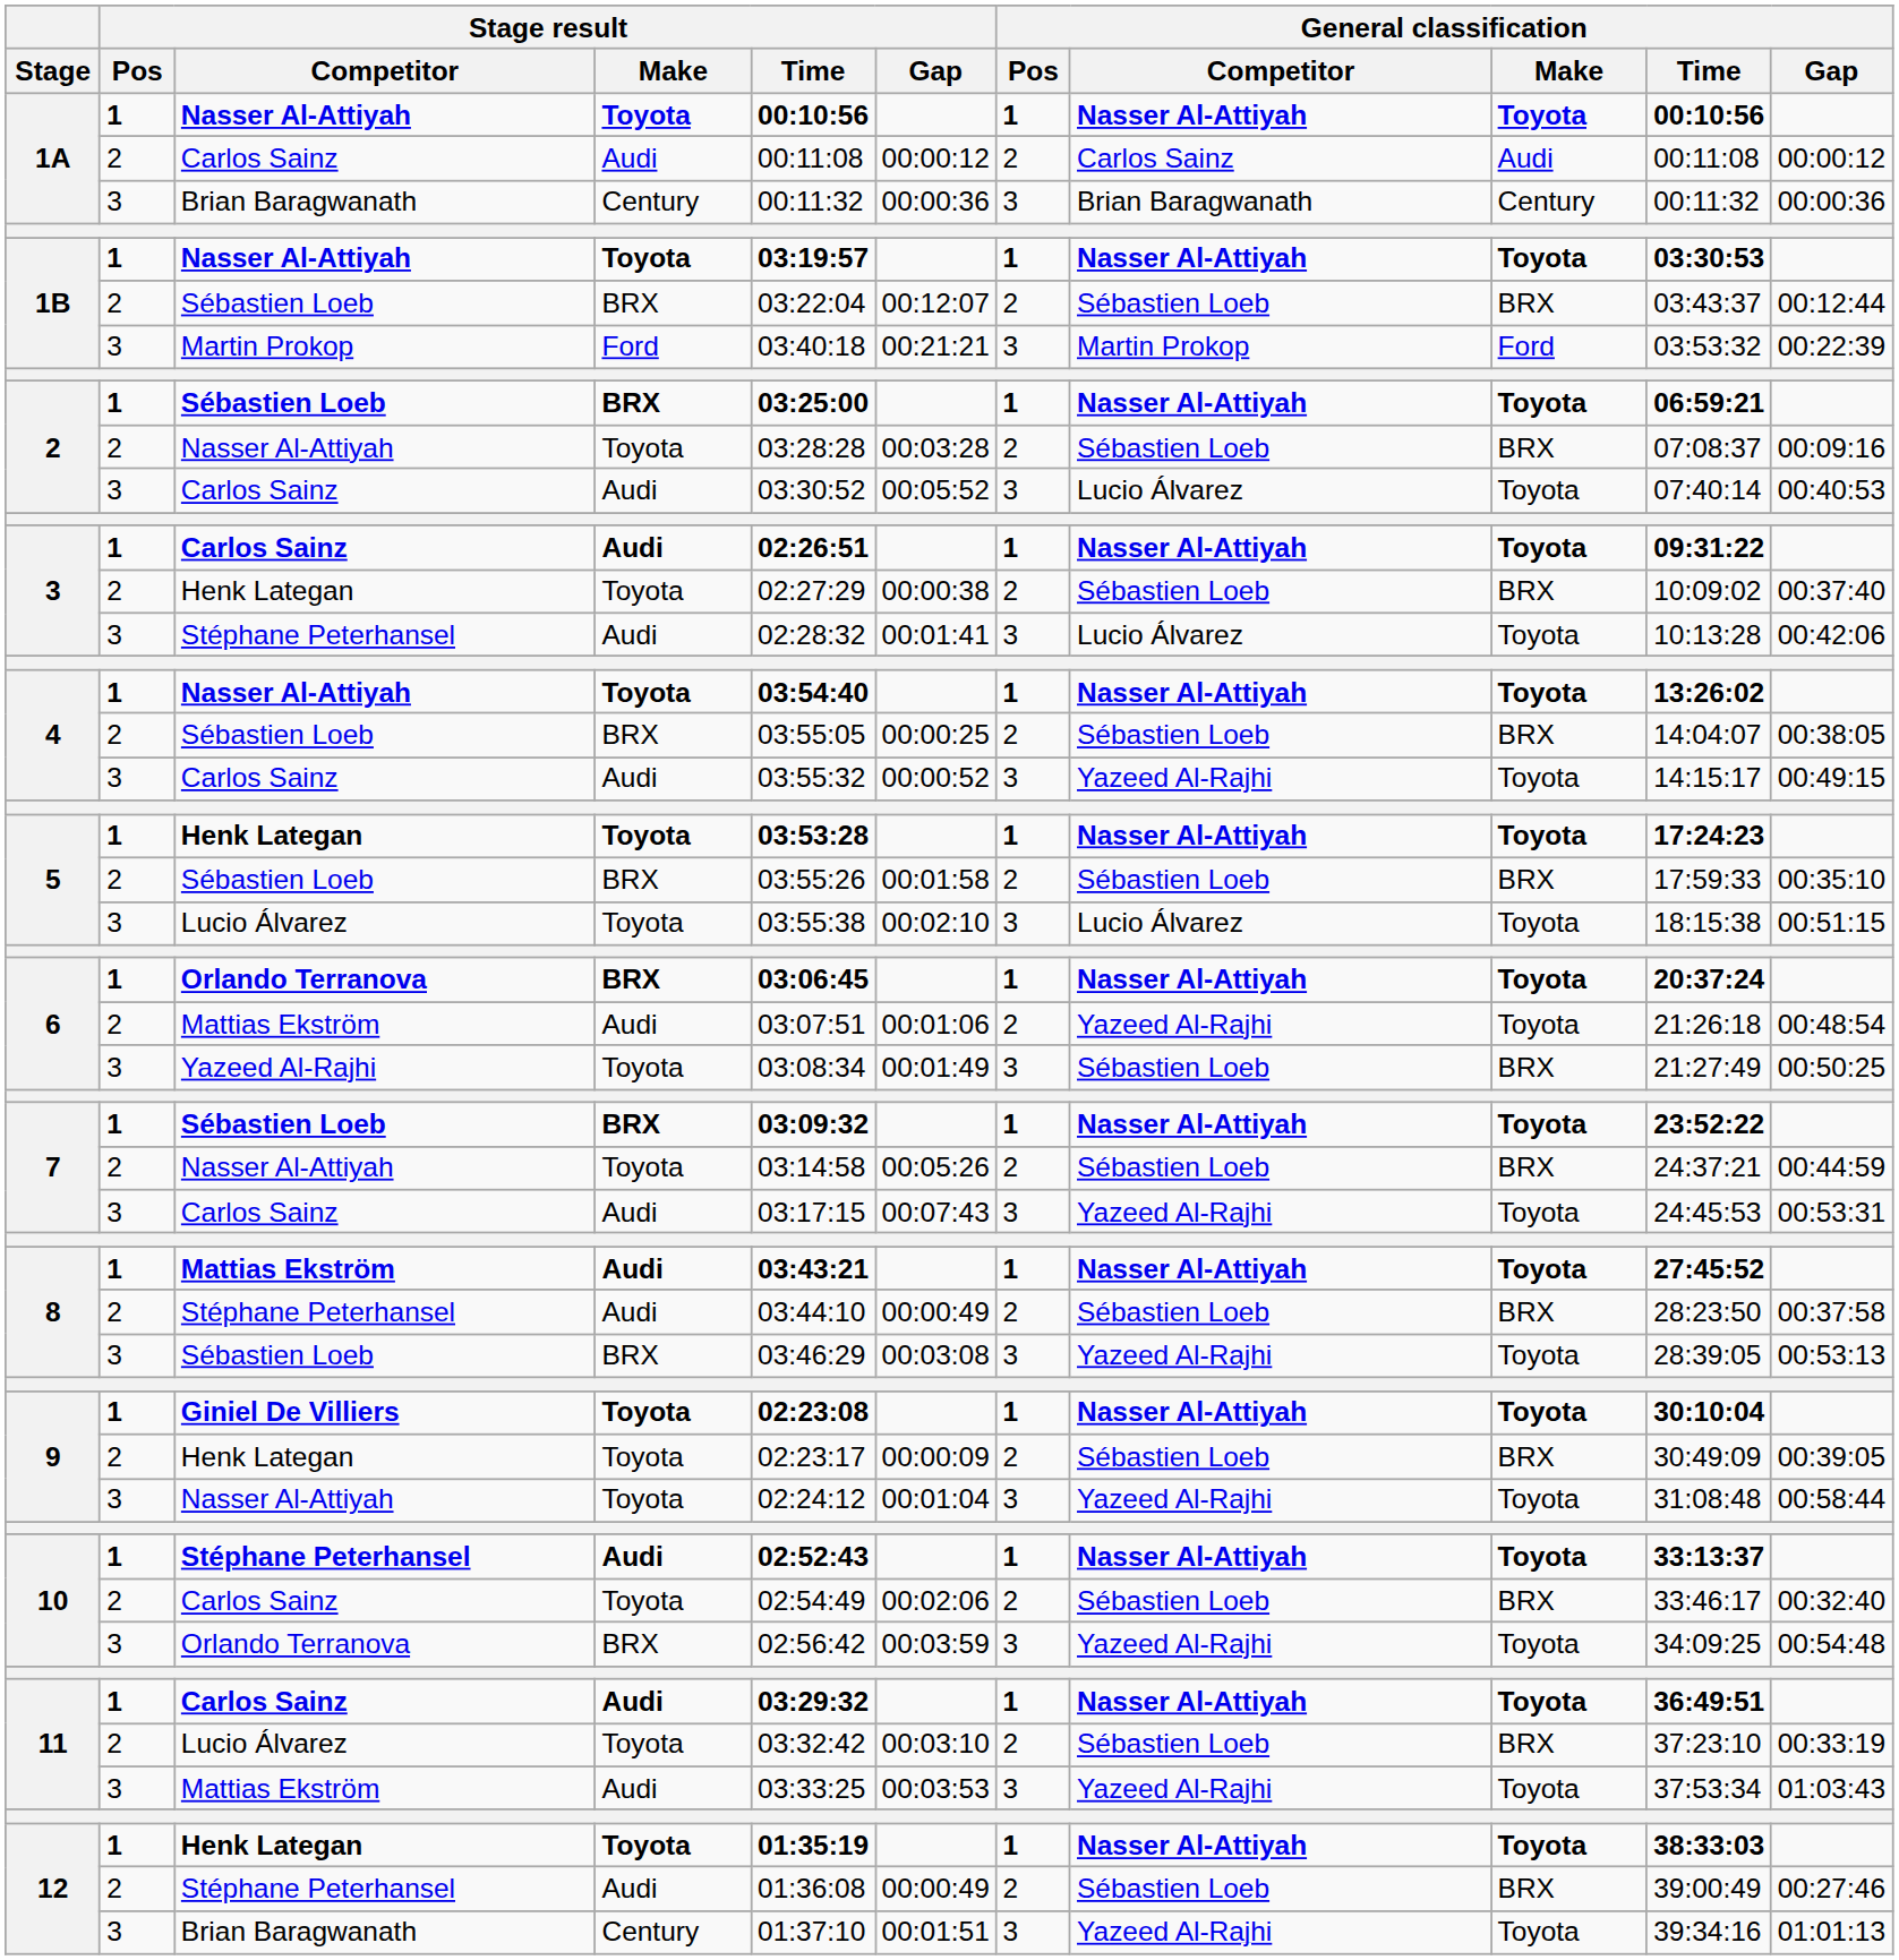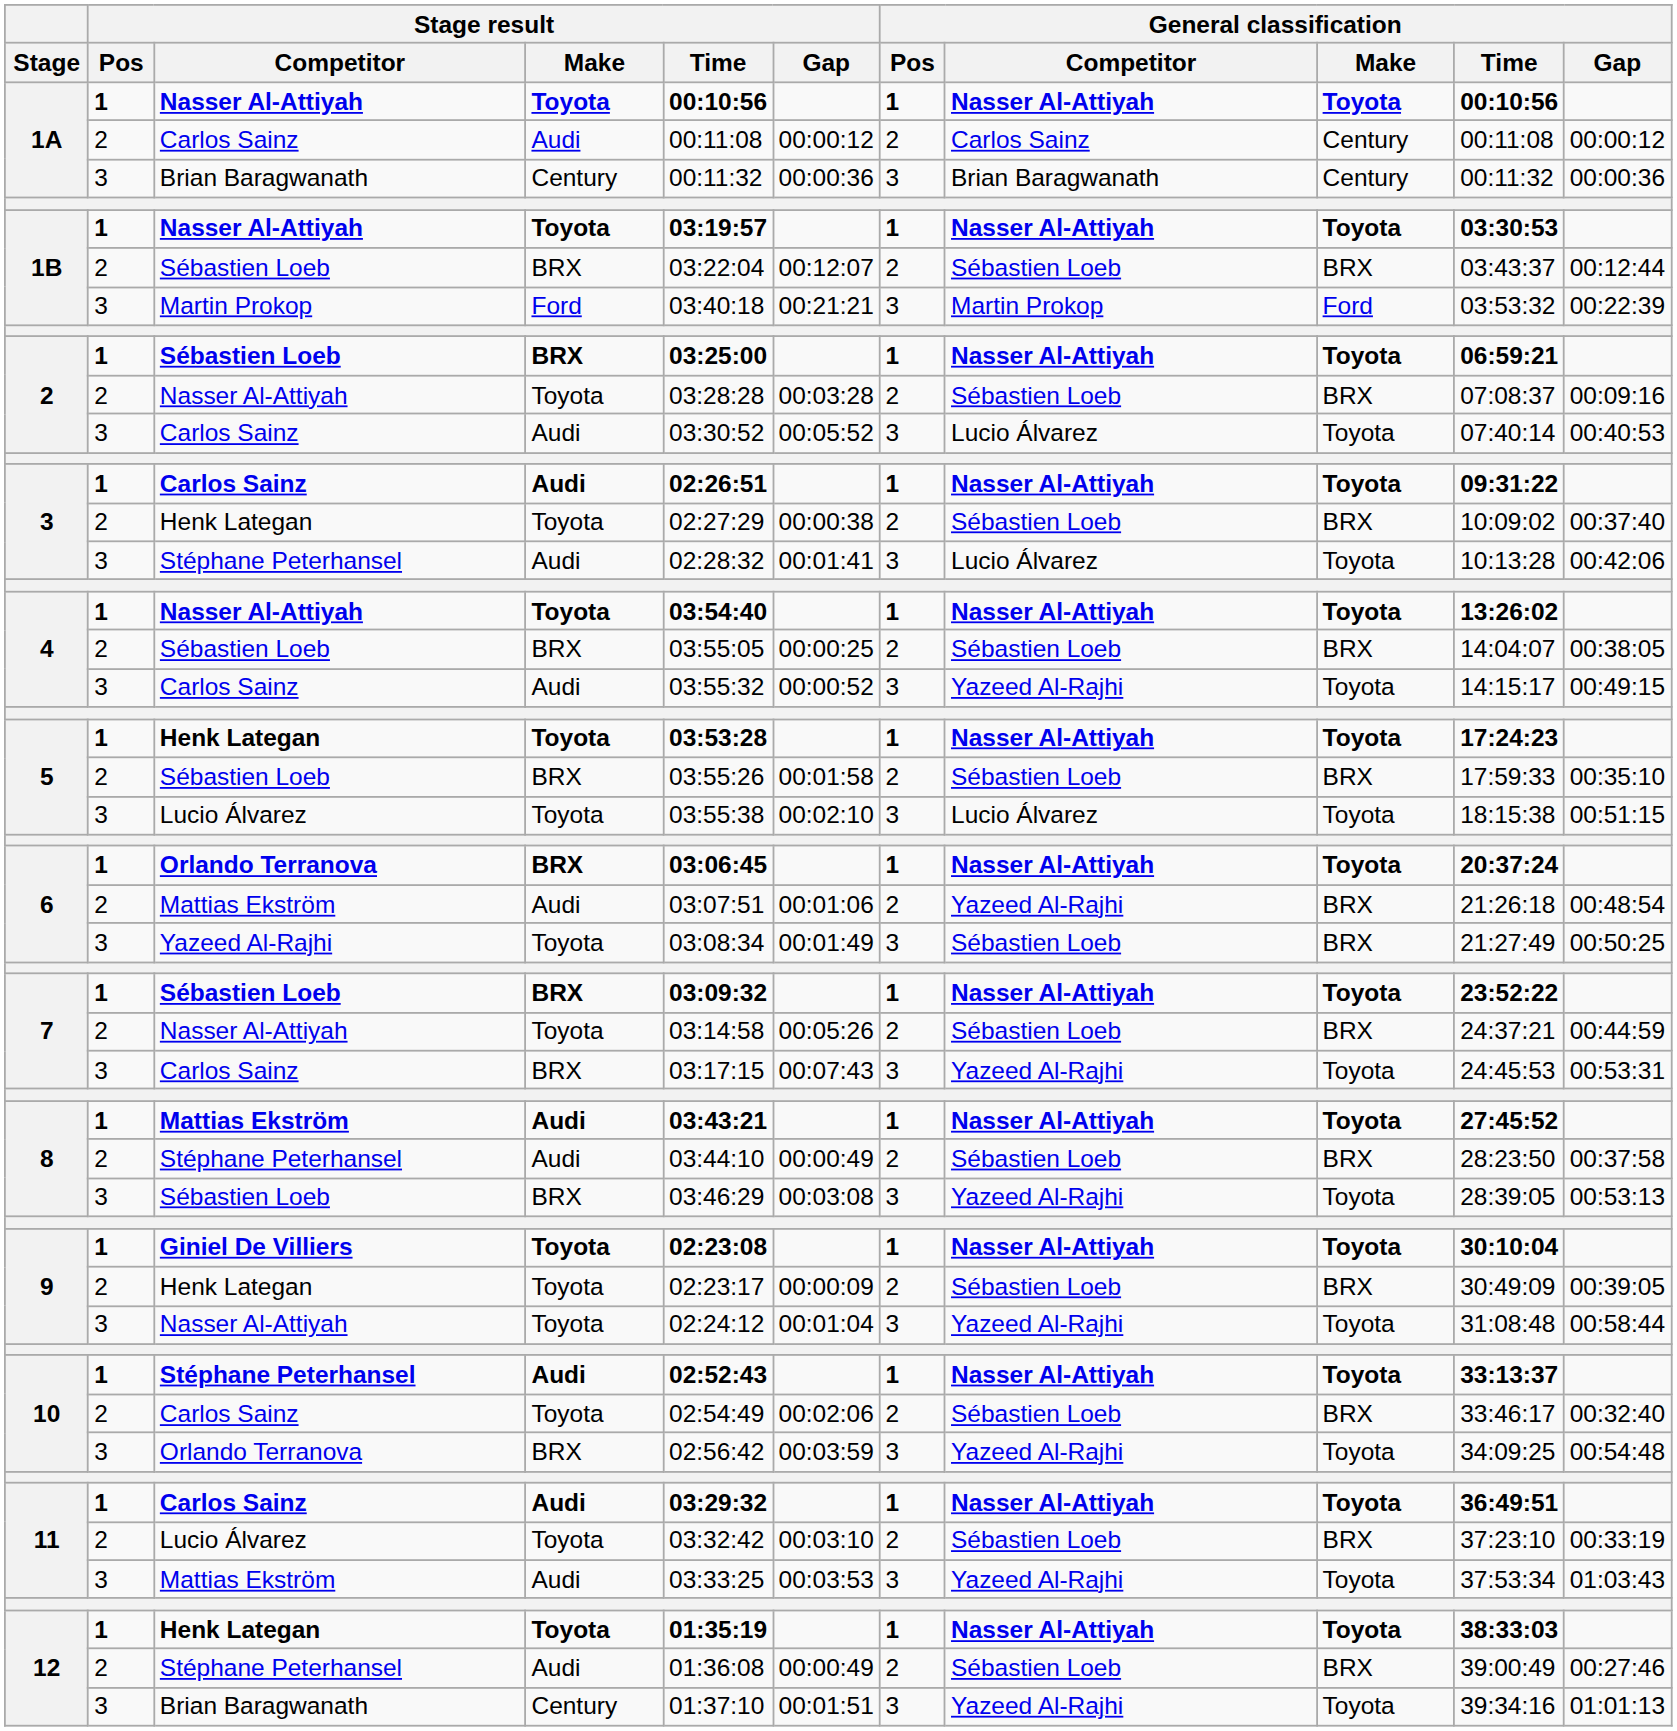 <table class="wikitable" style="font-size:85%;">
 <tr>
 <th></th>
 <th colspan=5>Stage result</th>
 <th colspan=5>General classification</th>
 </tr>
 <tr>
 <th style="width:40px;">Stage</th>
 <th style="width:30px;">Pos</th>
 <th style="width:200px;">Competitor</th>
 <th style="width:70px;">Make</th>
 <th style="width:40px;">Time</th>
 <th style="width:40px;">Gap</th>
 <th style="width:30px;">Pos</th>
 <th style="width:200px;">Competitor</th>
 <th style="width:70px;">Make</th>
 <th style="width:40px;">Time</th>
 <th style="width:40px;">Gap</th>
 </tr>
 <tr>
 <th rowspan=3>1A</th>
 <td><strong>1</strong></td>
 <td><strong> <a href='#'>Nasser Al-Attiyah</a></strong></td>
 <td><strong><a href='#'>Toyota</a></strong></td>
 <td><strong>00:10:56</strong></td>
 <td></td>
 <td><strong>1</strong></td>
 <td><strong> <a href='#'>Nasser Al-Attiyah</a></strong></td>
 <td><strong><a href='#'>Toyota</a></strong></td>
 <td><strong>00:10:56</strong></td>
 <td></td>
 </tr>
 <tr>
 <td>2</td>
 <td> <a href='#'>Carlos Sainz</a></td>
 <td><a href='#'>Audi</a></td>
 <td>00:11:08</td>
 <td>00:00:12</td>
 <td>2</td>
 <td> <a href='#'>Carlos Sainz</a></td>
-<td><a href='#'>Audi</a></td>
+<td>Century</td>
 <td>00:11:08</td>
 <td>00:00:12</td>
 </tr>
 <tr>
 <td>3</td>
 <td> Brian Baragwanath</td>
 <td>Century</td>
 <td>00:11:32</td>
 <td>00:00:36</td>
 <td>3</td>
 <td> Brian Baragwanath</td>
 <td>Century</td>
 <td>00:11:32</td>
 <td>00:00:36</td>
 </tr>
 <tr>
 <th colspan=11></th>
 </tr>
 <tr>
 <th rowspan=3>1B</th>
 <td><strong>1</strong></td>
 <td><strong> <a href='#'>Nasser Al-Attiyah</a></strong></td>
 <td><strong>Toyota</strong></td>
 <td><strong>03:19:57</strong></td>
 <td></td>
 <td><strong>1</strong></td>
 <td><strong> <a href='#'>Nasser Al-Attiyah</a></strong></td>
 <td><strong>Toyota</strong></td>
 <td><strong>03:30:53</strong></td>
 <td></td>
 </tr>
 <tr>
 <td>2</td>
 <td> <a href='#'>Sébastien Loeb</a></td>
 <td>BRX</td>
 <td>03:22:04</td>
 <td>00:12:07</td>
 <td>2</td>
 <td> <a href='#'>Sébastien Loeb</a></td>
 <td>BRX</td>
 <td>03:43:37</td>
 <td>00:12:44</td>
 </tr>
 <tr>
 <td>3</td>
 <td> <a href='#'>Martin Prokop</a></td>
 <td><a href='#'>Ford</a></td>
 <td>03:40:18</td>
 <td>00:21:21</td>
 <td>3</td>
 <td> <a href='#'>Martin Prokop</a></td>
 <td><a href='#'>Ford</a></td>
 <td>03:53:32</td>
 <td>00:22:39</td>
 </tr>
 <tr>
 <th colspan=11></th>
 </tr>
 <tr>
 <th rowspan=3>2</th>
 <td><strong>1</strong></td>
 <td><strong> <a href='#'>Sébastien Loeb</a></strong></td>
 <td><strong>BRX</strong></td>
 <td><strong>03:25:00</strong></td>
 <td></td>
 <td><strong>1</strong></td>
 <td><strong> <a href='#'>Nasser Al-Attiyah</a></strong></td>
 <td><strong>Toyota</strong></td>
 <td><strong>06:59:21</strong></td>
 <td></td>
 </tr>
 <tr>
 <td>2</td>
 <td> <a href='#'>Nasser Al-Attiyah</a></td>
 <td>Toyota</td>
 <td>03:28:28</td>
 <td>00:03:28</td>
 <td>2</td>
 <td> <a href='#'>Sébastien Loeb</a></td>
 <td>BRX</td>
 <td>07:08:37</td>
 <td>00:09:16</td>
 </tr>
 <tr>
 <td>3</td>
 <td> <a href='#'>Carlos Sainz</a></td>
 <td>Audi</td>
 <td>03:30:52</td>
 <td>00:05:52</td>
 <td>3</td>
 <td> Lucio Álvarez</td>
 <td>Toyota</td>
 <td>07:40:14</td>
 <td>00:40:53</td>
 </tr>
 <tr>
 <th colspan=11></th>
 </tr>
 <tr>
 <th rowspan="3">3</th>
 <td><strong>1</strong></td>
 <td><strong> <a href='#'>Carlos Sainz</a></strong></td>
 <td><strong>Audi</strong></td>
 <td><strong>02:26:51</strong></td>
 <td></td>
 <td><strong>1</strong></td>
 <td><strong> <a href='#'>Nasser Al-Attiyah</a></strong></td>
 <td><strong>Toyota</strong></td>
 <td><strong>09:31:22</strong></td>
 <td></td>
 </tr>
 <tr>
 <td>2</td>
 <td> Henk Lategan</td>
 <td>Toyota</td>
 <td>02:27:29</td>
 <td>00:00:38</td>
 <td>2</td>
 <td> <a href='#'>Sébastien Loeb</a></td>
 <td>BRX</td>
 <td>10:09:02</td>
 <td>00:37:40</td>
 </tr>
 <tr>
 <td>3</td>
 <td> <a href='#'>Stéphane Peterhansel</a></td>
 <td>Audi</td>
 <td>02:28:32</td>
 <td>00:01:41</td>
 <td>3</td>
 <td> Lucio Álvarez</td>
 <td>Toyota</td>
 <td>10:13:28</td>
 <td>00:42:06</td>
 </tr>
 <tr>
 <th colspan=11></th>
 </tr>
 <tr>
 <th rowspan="3">4</th>
 <td><strong>1</strong></td>
 <td><strong> <a href='#'>Nasser Al-Attiyah</a></strong></td>
 <td><strong>Toyota</strong></td>
 <td><strong>03:54:40</strong></td>
 <td></td>
 <td><strong>1</strong></td>
 <td><strong> <a href='#'>Nasser Al-Attiyah</a></strong></td>
 <td><strong>Toyota</strong></td>
 <td><strong>13:26:02</strong></td>
 <td></td>
 </tr>
 <tr>
 <td>2</td>
 <td> <a href='#'>Sébastien Loeb</a></td>
 <td>BRX</td>
 <td>03:55:05</td>
 <td>00:00:25</td>
 <td>2</td>
 <td> <a href='#'>Sébastien Loeb</a></td>
 <td>BRX</td>
 <td>14:04:07</td>
 <td>00:38:05</td>
 </tr>
 <tr>
 <td>3</td>
 <td> <a href='#'>Carlos Sainz</a></td>
 <td>Audi</td>
 <td>03:55:32</td>
 <td>00:00:52</td>
 <td>3</td>
 <td> <a href='#'>Yazeed Al-Rajhi</a></td>
 <td>Toyota</td>
 <td>14:15:17</td>
 <td>00:49:15</td>
 </tr>
 <tr>
 <th colspan=11></th>
 </tr>
 <tr>
 <th rowspan="3">5</th>
 <td><strong>1</strong></td>
 <td><strong> Henk Lategan</strong></td>
 <td><strong>Toyota</strong></td>
 <td><strong>03:53:28</strong></td>
 <td></td>
 <td><strong>1</strong></td>
 <td><strong> <a href='#'>Nasser Al-Attiyah</a></strong></td>
 <td><strong>Toyota</strong></td>
 <td><strong>17:24:23</strong></td>
 <td></td>
 </tr>
 <tr>
 <td>2</td>
 <td> <a href='#'>Sébastien Loeb</a></td>
 <td>BRX</td>
 <td>03:55:26</td>
 <td>00:01:58</td>
 <td>2</td>
 <td> <a href='#'>Sébastien Loeb</a></td>
 <td>BRX</td>
 <td>17:59:33</td>
 <td>00:35:10</td>
 </tr>
 <tr>
 <td>3</td>
 <td> Lucio Álvarez</td>
 <td>Toyota</td>
 <td>03:55:38</td>
 <td>00:02:10</td>
 <td>3</td>
 <td> Lucio Álvarez</td>
 <td>Toyota</td>
 <td>18:15:38</td>
 <td>00:51:15</td>
 </tr>
 <tr>
 <th colspan=11></th>
 </tr>
 <tr>
 <th rowspan=3>6</th>
 <td><strong>1</strong></td>
 <td><strong> <a href='#'>Orlando Terranova</a></strong></td>
 <td><strong>BRX</strong></td>
 <td><strong>03:06:45</strong></td>
 <td></td>
 <td><strong>1</strong></td>
 <td><strong> <a href='#'>Nasser Al-Attiyah</a></strong></td>
 <td><strong>Toyota</strong></td>
 <td><strong>20:37:24</strong></td>
 <td></td>
 </tr>
 <tr>
 <td>2</td>
 <td> <a href='#'>Mattias Ekström</a></td>
 <td>Audi</td>
 <td>03:07:51</td>
 <td>00:01:06</td>
 <td>2</td>
 <td> <a href='#'>Yazeed Al-Rajhi</a></td>
-<td>Toyota</td>
+<td>BRX</td>
 <td>21:26:18</td>
 <td>00:48:54</td>
 </tr>
 <tr>
 <td>3</td>
 <td> <a href='#'>Yazeed Al-Rajhi</a></td>
 <td>Toyota</td>
 <td>03:08:34</td>
 <td>00:01:49</td>
 <td>3</td>
 <td> <a href='#'>Sébastien Loeb</a></td>
 <td>BRX</td>
 <td>21:27:49</td>
 <td>00:50:25</td>
 </tr>
 <tr>
 <th colspan=11></th>
 </tr>
 <tr>
 <th rowspan=3>7</th>
 <td><strong>1</strong></td>
 <td><strong> <a href='#'>Sébastien Loeb</a></strong></td>
 <td><strong>BRX</strong></td>
 <td><strong>03:09:32</strong></td>
 <td></td>
 <td><strong>1</strong></td>
 <td><strong> <a href='#'>Nasser Al-Attiyah</a></strong></td>
 <td><strong>Toyota</strong></td>
 <td><strong>23:52:22</strong></td>
 <td></td>
 </tr>
 <tr>
 <td>2</td>
 <td> <a href='#'>Nasser Al-Attiyah</a></td>
 <td>Toyota</td>
 <td>03:14:58</td>
 <td>00:05:26</td>
 <td>2</td>
 <td> <a href='#'>Sébastien Loeb</a></td>
 <td>BRX</td>
 <td>24:37:21</td>
 <td>00:44:59</td>
 </tr>
 <tr>
 <td>3</td>
 <td> <a href='#'>Carlos Sainz</a></td>
-<td>Audi</td>
+<td>BRX</td>
 <td>03:17:15</td>
 <td>00:07:43</td>
 <td>3</td>
 <td> <a href='#'>Yazeed Al-Rajhi</a></td>
 <td>Toyota</td>
 <td>24:45:53</td>
 <td>00:53:31</td>
 </tr>
 <tr>
 <th colspan=11></th>
 </tr>
 <tr>
 <th rowspan=3>8</th>
 <td><strong>1</strong></td>
 <td><strong> <a href='#'>Mattias Ekström</a></strong></td>
 <td><strong>Audi</strong></td>
 <td><strong>03:43:21</strong></td>
 <td></td>
 <td><strong>1</strong></td>
 <td><strong> <a href='#'>Nasser Al-Attiyah</a></strong></td>
 <td><strong>Toyota</strong></td>
 <td><strong>27:45:52</strong></td>
 <td></td>
 </tr>
 <tr>
 <td>2</td>
 <td> <a href='#'>Stéphane Peterhansel</a></td>
 <td>Audi</td>
 <td>03:44:10</td>
 <td>00:00:49</td>
 <td>2</td>
 <td> <a href='#'>Sébastien Loeb</a></td>
 <td>BRX</td>
 <td>28:23:50</td>
 <td>00:37:58</td>
 </tr>
 <tr>
 <td>3</td>
 <td> <a href='#'>Sébastien Loeb</a></td>
 <td>BRX</td>
 <td>03:46:29</td>
 <td>00:03:08</td>
 <td>3</td>
 <td> <a href='#'>Yazeed Al-Rajhi</a></td>
 <td>Toyota</td>
 <td>28:39:05</td>
 <td>00:53:13</td>
 </tr>
 <tr>
 <th colspan=11></th>
 </tr>
 <tr>
 <th rowspan=3>9</th>
 <td><strong>1</strong></td>
 <td><strong> <a href='#'>Giniel De Villiers</a></strong></td>
 <td><strong>Toyota</strong></td>
 <td><strong>02:23:08</strong></td>
 <td></td>
 <td><strong>1</strong></td>
 <td><strong> <a href='#'>Nasser Al-Attiyah</a></strong></td>
 <td><strong>Toyota</strong></td>
 <td><strong>30:10:04</strong></td>
 <td></td>
 </tr>
 <tr>
 <td>2</td>
 <td> Henk Lategan</td>
 <td>Toyota</td>
 <td>02:23:17</td>
 <td>00:00:09</td>
 <td>2</td>
 <td> <a href='#'>Sébastien Loeb</a></td>
 <td>BRX</td>
 <td>30:49:09</td>
 <td>00:39:05</td>
 </tr>
 <tr>
 <td>3</td>
 <td> <a href='#'>Nasser Al-Attiyah</a></td>
 <td>Toyota</td>
 <td>02:24:12</td>
 <td>00:01:04</td>
 <td>3</td>
 <td> <a href='#'>Yazeed Al-Rajhi</a></td>
 <td>Toyota</td>
 <td>31:08:48</td>
 <td>00:58:44</td>
 </tr>
 <tr>
 <th colspan=11></th>
 </tr>
 <tr>
 <th rowspan=3>10</th>
 <td><strong>1</strong></td>
 <td><strong> <a href='#'>Stéphane Peterhansel</a></strong></td>
 <td><strong>Audi</strong></td>
 <td><strong>02:52:43</strong></td>
 <td></td>
 <td><strong>1</strong></td>
 <td><strong> <a href='#'>Nasser Al-Attiyah</a></strong></td>
 <td><strong>Toyota</strong></td>
 <td><strong>33:13:37</strong></td>
 <td></td>
 </tr>
 <tr>
 <td>2</td>
 <td> <a href='#'>Carlos Sainz</a></td>
 <td>Toyota</td>
 <td>02:54:49</td>
 <td>00:02:06</td>
 <td>2</td>
 <td> <a href='#'>Sébastien Loeb</a></td>
 <td>BRX</td>
 <td>33:46:17</td>
 <td>00:32:40</td>
 </tr>
 <tr>
 <td>3</td>
 <td> <a href='#'>Orlando Terranova</a></td>
 <td>BRX</td>
 <td>02:56:42</td>
 <td>00:03:59</td>
 <td>3</td>
 <td> <a href='#'>Yazeed Al-Rajhi</a></td>
 <td>Toyota</td>
 <td>34:09:25</td>
 <td>00:54:48</td>
 </tr>
 <tr>
 <th colspan=11></th>
 </tr>
 <tr>
 <th rowspan=3>11</th>
 <td><strong>1</strong></td>
 <td><strong> <a href='#'>Carlos Sainz</a></strong></td>
 <td><strong>Audi</strong></td>
 <td><strong>03:29:32</strong></td>
 <td></td>
 <td><strong>1</strong></td>
 <td><strong> <a href='#'>Nasser Al-Attiyah</a></strong></td>
 <td><strong>Toyota</strong></td>
 <td><strong>36:49:51</strong></td>
 <td></td>
 </tr>
 <tr>
 <td>2</td>
 <td> Lucio Álvarez</td>
 <td>Toyota</td>
 <td>03:32:42</td>
 <td>00:03:10</td>
 <td>2</td>
 <td> <a href='#'>Sébastien Loeb</a></td>
 <td>BRX</td>
 <td>37:23:10</td>
 <td>00:33:19</td>
 </tr>
 <tr>
 <td>3</td>
 <td> <a href='#'>Mattias Ekström</a></td>
 <td>Audi</td>
 <td>03:33:25</td>
 <td>00:03:53</td>
 <td>3</td>
 <td> <a href='#'>Yazeed Al-Rajhi</a></td>
 <td>Toyota</td>
 <td>37:53:34</td>
 <td>01:03:43</td>
 </tr>
 <tr>
 <th colspan=11></th>
 </tr>
 <tr>
 <th rowspan=3>12</th>
 <td><strong>1</strong></td>
 <td><strong> Henk Lategan</strong></td>
 <td><strong>Toyota</strong></td>
 <td><strong>01:35:19</strong></td>
 <td></td>
 <td><strong>1</strong></td>
 <td><strong> <a href='#'>Nasser Al-Attiyah</a></strong></td>
 <td><strong>Toyota</strong></td>
 <td><strong>38:33:03</strong></td>
 <td></td>
 </tr>
 <tr>
 <td>2</td>
 <td> <a href='#'>Stéphane Peterhansel</a></td>
 <td>Audi</td>
 <td>01:36:08</td>
 <td>00:00:49</td>
 <td>2</td>
 <td> <a href='#'>Sébastien Loeb</a></td>
 <td>BRX</td>
 <td>39:00:49</td>
 <td>00:27:46</td>
 </tr>
 <tr>
 <td>3</td>
 <td> Brian Baragwanath</td>
 <td>Century</td>
 <td>01:37:10</td>
 <td>00:01:51</td>
 <td>3</td>
 <td> <a href='#'>Yazeed Al-Rajhi</a></td>
 <td>Toyota</td>
 <td>39:34:16</td>
 <td>01:01:13</td>
 </tr>
 </table>
